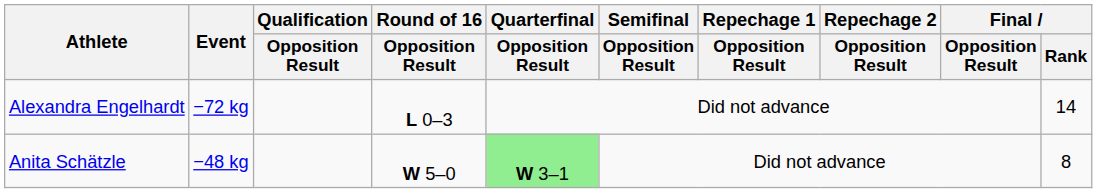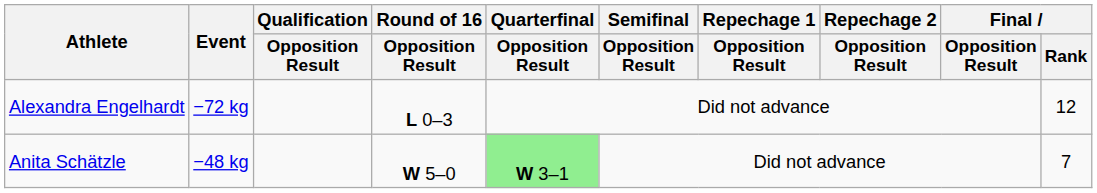 <table class="wikitable" style="font-size:90%">
 <tr>
 <th rowspan="2">Athlete</th>
 <th rowspan="2">Event</th>
 <th>Qualification</th>
 <th>Round of 16</th>
 <th>Quarterfinal</th>
 <th>Semifinal</th>
 <th>Repechage 1</th>
 <th>Repechage 2</th>
 <th colspan=2>Final / </th>
 </tr>
 <tr style="font-size: 95%">
 <th>Opposition<br>Result</th>
 <th>Opposition<br>Result</th>
 <th>Opposition<br>Result</th>
 <th>Opposition<br>Result</th>
 <th>Opposition<br>Result</th>
 <th>Opposition<br>Result</th>
 <th>Opposition<br>Result</th>
 <th>Rank</th>
 </tr>
 <tr align=center>
 <td align=left><a href='#'>Alexandra Engelhardt</a></td>
 <td align=left><a href='#'>−72 kg</a></td>
 <td></td>
 <td><br><strong>L</strong> 0–3 <sup></sup></td>
 <td colspan=5>Did not advance</td>
-<td>14</td>
+<td>12</td>
 </tr>
 <tr align=center>
 <td align=left><a href='#'>Anita Schätzle</a></td>
 <td align=left><a href='#'>−48 kg</a></td>
 <td></td>
 <td><br><strong>W</strong> 5–0 <sup></sup></td>
 <td style="background: lightgreen;"><br><strong>W</strong> 3–1 <sup></sup></td>
 <td colspan=4>Did not advance</td>
-<td>8</td>
+<td>7</td>
 </tr>
 </table>
